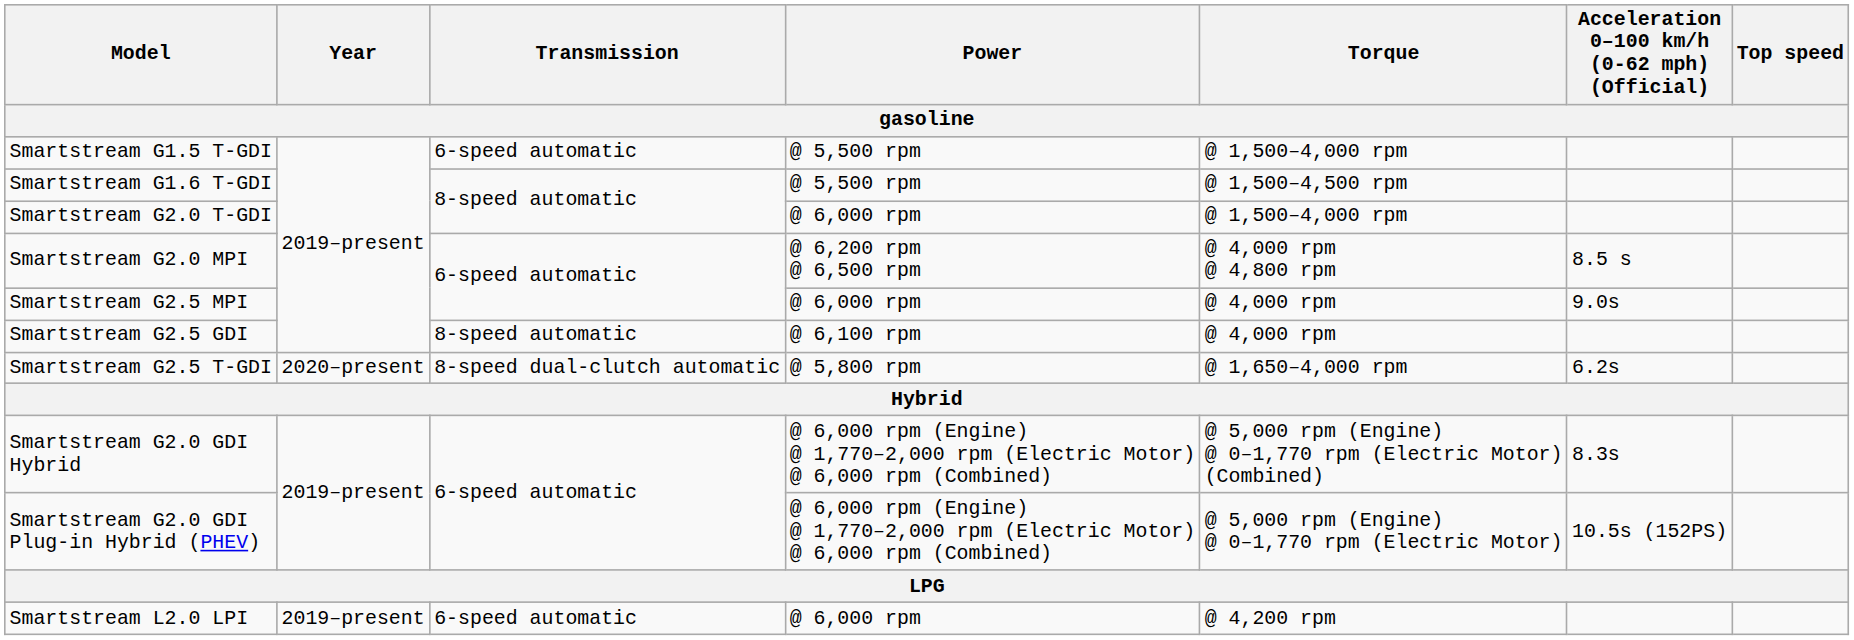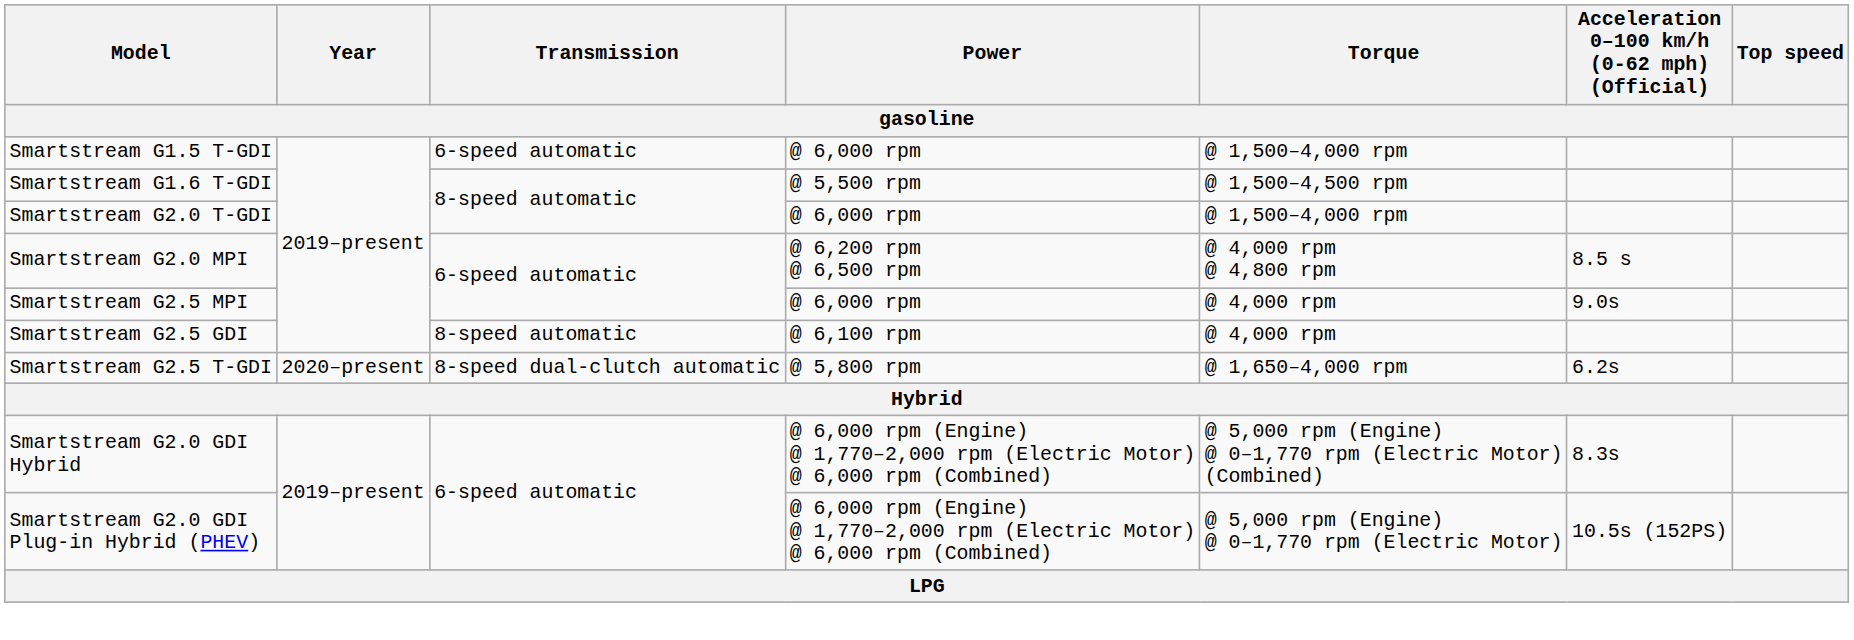 <table class="wikitable" style="text-align:left; font-size:95%;">
 <tr>
 <th>Model</th>
 <th>Year</th>
 <th>Transmission</th>
 <th>Power</th>
 <th>Torque</th>
 <th>Acceleration<br>0–100 km/h<br>(0-62 mph)<br>(Official)</th>
 <th>Top speed</th>
 </tr>
 <tr>
 <th colspan=7>gasoline</th>
 </tr>
 <tr>
 <td>Smartstream G1.5 T-GDI</td>
 <td rowspan=6>2019–present</td>
 <td>6-speed automatic</td>
-<td> @ 5,500 rpm</td>
+<td> @ 6,000 rpm</td>
 <td> @ 1,500–4,000 rpm</td>
 <td></td>
 <td></td>
 </tr>
 <tr>
 <td>Smartstream G1.6 T-GDI</td>
 <td rowspan=2>8-speed automatic</td>
 <td> @ 5,500 rpm</td>
 <td> @ 1,500–4,500 rpm</td>
 <td></td>
 <td></td>
 </tr>
 <tr>
 <td>Smartstream G2.0 T-GDI</td>
 <td> @ 6,000 rpm</td>
 <td> @ 1,500–4,000 rpm</td>
 <td></td>
 <td></td>
 </tr>
 <tr>
 <td>Smartstream G2.0 MPI</td>
 <td rowspan=2>6-speed automatic</td>
 <td> @ 6,200 rpm<br> @ 6,500 rpm</td>
 <td> @ 4,000 rpm<br> @ 4,800 rpm</td>
 <td>8.5 s</td>
 <td></td>
 </tr>
 <tr>
 <td>Smartstream G2.5 MPI</td>
 <td> @ 6,000 rpm</td>
 <td> @ 4,000 rpm</td>
 <td>9.0s</td>
 <td></td>
 </tr>
 <tr>
 <td>Smartstream G2.5 GDI</td>
 <td>8-speed automatic</td>
 <td> @ 6,100 rpm</td>
 <td> @ 4,000 rpm</td>
 <td></td>
 <td></td>
 </tr>
 <tr>
 <td>Smartstream G2.5 T-GDI</td>
 <td>2020–present</td>
 <td>8-speed dual-clutch automatic</td>
 <td> @ 5,800 rpm</td>
 <td> @ 1,650–4,000 rpm</td>
 <td>6.2s</td>
 <td></td>
 </tr>
 <tr>
 <th colspan=7>Hybrid</th>
 </tr>
 <tr>
 <td>Smartstream G2.0 GDI<br>Hybrid</td>
 <td rowspan=2>2019–present</td>
 <td rowspan=2>6-speed automatic</td>
 <td> @ 6,000 rpm (Engine)<br> @ 1,770–2,000 rpm (Electric Motor)<br> @ 6,000 rpm (Combined)</td>
 <td> @ 5,000 rpm (Engine)<br> @ 0–1,770 rpm (Electric Motor)<br> (Combined)</td>
 <td>8.3s</td>
 <td></td>
 </tr>
 <tr>
 <td>Smartstream G2.0 GDI<br>Plug-in Hybrid (<a href='#'>PHEV</a>)</td>
 <td> @ 6,000 rpm (Engine)<br> @ 1,770–2,000 rpm (Electric Motor)<br> @ 6,000 rpm (Combined)</td>
 <td> @ 5,000 rpm (Engine)<br> @ 0–1,770 rpm (Electric Motor)</td>
 <td>10.5s (152PS)</td>
 <td></td>
 </tr>
 <tr>
 <th colspan=7>LPG</th>
 </tr>
-<tr>
-<td>Smartstream L2.0 LPI</td>
-<td>2019–present</td>
-<td>6-speed automatic</td>
-<td> @ 6,000 rpm</td>
-<td> @ 4,200 rpm</td>
-<td></td>
-<td></td>
-</tr>
 </table>
